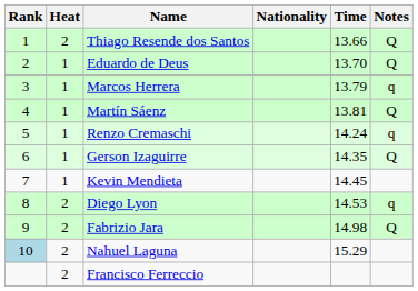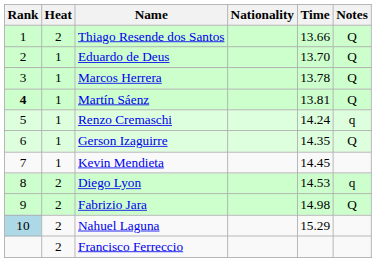 <table class="wikitable sortable" style="text-align:center">
 <tr>
 <th>Rank</th>
 <th>Heat</th>
 <th>Name</th>
 <th>Nationality</th>
 <th>Time</th>
 <th>Notes</th>
 </tr>
 <tr bgcolor=ccffcc>
 <td>1</td>
 <td>2</td>
 <td align=left><a href='#'>Thiago Resende dos Santos</a></td>
 <td align=left></td>
 <td>13.66</td>
 <td>Q</td>
 </tr>
 <tr bgcolor=ccffcc>
 <td>2</td>
 <td>1</td>
 <td align=left><a href='#'>Eduardo de Deus</a></td>
 <td align=left></td>
 <td>13.70</td>
 <td>Q</td>
 </tr>
 <tr bgcolor=ccffcc>
 <td>3</td>
 <td>1</td>
 <td align=left><a href='#'>Marcos Herrera</a></td>
 <td align=left></td>
-<td>13.79</td>
-<td>q</td>
+<td>13.78</td>
+<td>Q</td>
 </tr>
 <tr bgcolor=ccffcc>
-<td>4</td>
+<td><strong>4</strong></td>
 <td>1</td>
 <td align=left><a href='#'>Martín Sáenz</a></td>
 <td align=left></td>
 <td>13.81</td>
 <td>Q</td>
 </tr>
 <tr bgcolor=ddffdd>
 <td>5</td>
 <td>1</td>
 <td align=left><a href='#'>Renzo Cremaschi</a></td>
 <td align=left></td>
 <td>14.24</td>
 <td>q</td>
 </tr>
 <tr bgcolor=ddffdd>
 <td>6</td>
 <td>1</td>
 <td align=left><a href='#'>Gerson Izaguirre</a></td>
 <td align=left></td>
 <td>14.35</td>
 <td>Q</td>
 </tr>
 <tr>
 <td>7</td>
 <td>1</td>
 <td align=left><a href='#'>Kevin Mendieta</a></td>
 <td align=left></td>
 <td>14.45</td>
 <td></td>
 </tr>
 <tr bgcolor=ccffcc>
 <td>8</td>
 <td>2</td>
 <td align=left><a href='#'>Diego Lyon</a></td>
 <td align=left></td>
 <td>14.53</td>
 <td>q</td>
 </tr>
 <tr bgcolor=ccffcc>
 <td>9</td>
 <td>2</td>
 <td align=left><a href='#'>Fabrizio Jara</a></td>
 <td align=left></td>
 <td>14.98</td>
 <td>Q</td>
 </tr>
 <tr>
 <td style="background: lightblue;">10</td>
 <td>2</td>
 <td align=left><a href='#'>Nahuel Laguna</a></td>
 <td align=left></td>
 <td>15.29</td>
 <td></td>
 </tr>
 <tr>
 <td></td>
 <td>2</td>
 <td align=left><a href='#'>Francisco Ferreccio</a></td>
 <td align=left></td>
 <td></td>
 <td></td>
 </tr>
 </table>
